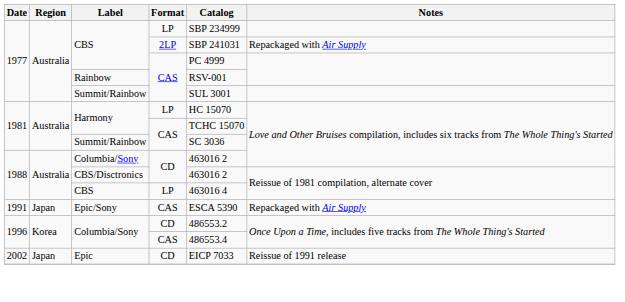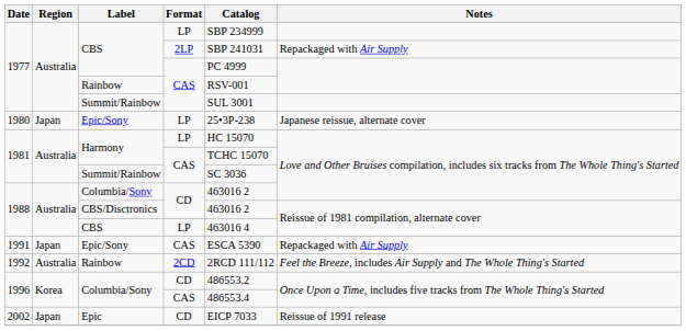 <table class="wikitable sortable" border="1">
 <tr>
 <th scope="col">Date</th>
 <th scope="col" class="unsortable">Region</th>
 <th scope="col" class="unsortable">Label</th>
 <th scope="col">Format</th>
 <th scope="col" class="unsortable">Catalog</th>
 <th scope="col" class="unsortable">Notes</th>
 </tr>
 <tr>
 <td rowspan="5">1977</td>
 <td rowspan="5">Australia</td>
 <td rowspan="3">CBS</td>
 <td align="center">LP</td>
 <td>SBP 234999</td>
 <td></td>
 </tr>
 <tr>
 <td align="center"><a href='#'>2LP</a></td>
 <td>SBP 241031</td>
 <td>Repackaged with <em><a href='#'>Air Supply</a></em></td>
 </tr>
 <tr>
 <td align="center" rowspan="3"><a href='#'>CAS</a></td>
 <td rowspan="1">PC 4999</td>
 <td rowspan="2"></td>
 </tr>
 <tr>
 <td>Rainbow</td>
 <td>RSV-001</td>
 </tr>
 <tr>
 <td>Summit/Rainbow</td>
 <td>SUL 3001</td>
 <td></td>
+</tr>
+<tr>
+<td>1980</td>
+<td>Japan</td>
+<td><a href='#'>Epic/Sony</a></td>
+<td align="center">LP</td>
+<td>25•3P-238</td>
+<td>Japanese reissue, alternate cover</td>
 </tr>
 <tr>
 <td rowspan="3">1981</td>
 <td rowspan="3">Australia</td>
 <td rowspan="2">Harmony</td>
 <td align="center" rowspan="1">LP</td>
 <td rowspan="1">HC 15070</td>
 <td rowspan="4"><em>Love and Other Bruises</em> compilation, includes six tracks from <em>The Whole Thing's Started</em></td>
 </tr>
 <tr>
 <td align="center" rowspan="2">CAS</td>
 <td>TCHC 15070</td>
 </tr>
 <tr>
 <td>Summit/Rainbow</td>
 <td>SC 3036</td>
 </tr>
 <tr>
 <td rowspan="3">1988</td>
 <td rowspan="3">Australia</td>
 <td rowspan="1">Columbia/<a href='#'>Sony</a></td>
 <td align="center" rowspan="2">CD</td>
 <td rowspan="1">463016 2</td>
 </tr>
 <tr>
 <td>CBS/Disctronics</td>
 <td>463016 2</td>
 <td rowspan="2">Reissue of 1981 compilation, alternate cover</td>
 </tr>
 <tr>
 <td>CBS</td>
 <td align="center">LP</td>
 <td>463016 4</td>
 </tr>
 <tr>
 <td>1991</td>
 <td>Japan</td>
 <td>Epic/Sony</td>
 <td align="center">CAS</td>
 <td>ESCA 5390</td>
 <td>Repackaged with <em><a href='#'>Air Supply</a></em></td>
 </tr>
 <tr>
+<td>1992</td>
+<td>Australia</td>
+<td>Rainbow</td>
+<td align="center"><a href='#'>2CD</a></td>
+<td>2RCD 111/112</td>
+<td><em>Feel the Breeze</em>, includes <em>Air Supply</em> and <em>The Whole Thing's Started</em> </td>
+</tr>
+<tr>
 <td rowspan="2">1996</td>
 <td rowspan="2">Korea</td>
 <td rowspan="2">Columbia/Sony</td>
 <td align="center" rowspan="1">CD</td>
 <td rowspan="1">486553.2</td>
 <td rowspan="2"><em>Once Upon a Time</em>, includes five tracks from <em>The Whole Thing's Started</em></td>
 </tr>
 <tr>
 <td align="center">CAS</td>
 <td>486553.4</td>
 </tr>
 <tr>
 <td>2002</td>
 <td>Japan</td>
 <td>Epic</td>
 <td align="center">CD</td>
 <td>EICP 7033</td>
 <td>Reissue of 1991 release</td>
 </tr>
 <tr>
 </tr>
 </table>
